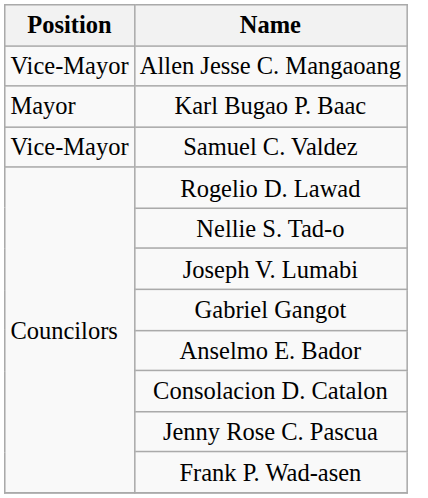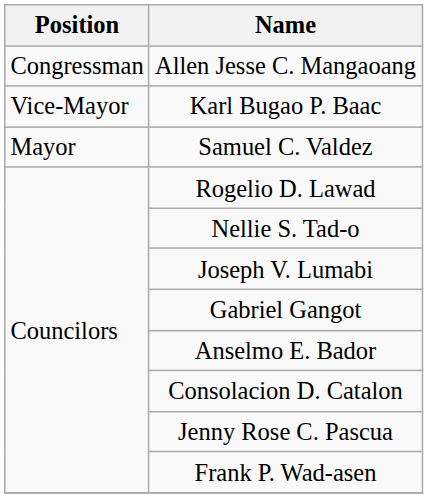 <table class="wikitable" style="line-height:1.20em; font-size:100%;">
 <tr>
 <th>Position</th>
 <th>Name</th>
 </tr>
 <tr>
-<td>Vice-Mayor</td>
+<td>Congressman</td>
 <td style="text-align:center;">Allen Jesse C. Mangaoang</td>
 </tr>
 <tr>
-<td>Mayor</td>
+<td>Vice-Mayor</td>
 <td style="text-align:center;">Karl Bugao P. Baac</td>
 </tr>
 <tr>
-<td>Vice-Mayor</td>
+<td>Mayor</td>
 <td style="text-align:center;">Samuel C. Valdez</td>
 </tr>
 <tr>
 <td rowspan=8>Councilors</td>
 <td style="text-align:center;">Rogelio D. Lawad</td>
 </tr>
 <tr>
 <td style="text-align:center;">Nellie S. Tad-o</td>
 </tr>
 <tr>
 <td style="text-align:center;">Joseph V. Lumabi</td>
 </tr>
 <tr>
 <td style="text-align:center;">Gabriel Gangot</td>
 </tr>
 <tr>
 <td style="text-align:center;">Anselmo E. Bador</td>
 </tr>
 <tr>
 <td style="text-align:center;">Consolacion D. Catalon</td>
 </tr>
 <tr>
 <td style="text-align:center;">Jenny Rose C. Pascua</td>
 </tr>
 <tr>
 <td style="text-align:center;">Frank P. Wad-asen</td>
 </tr>
 <tr>
 </tr>
 </table>
